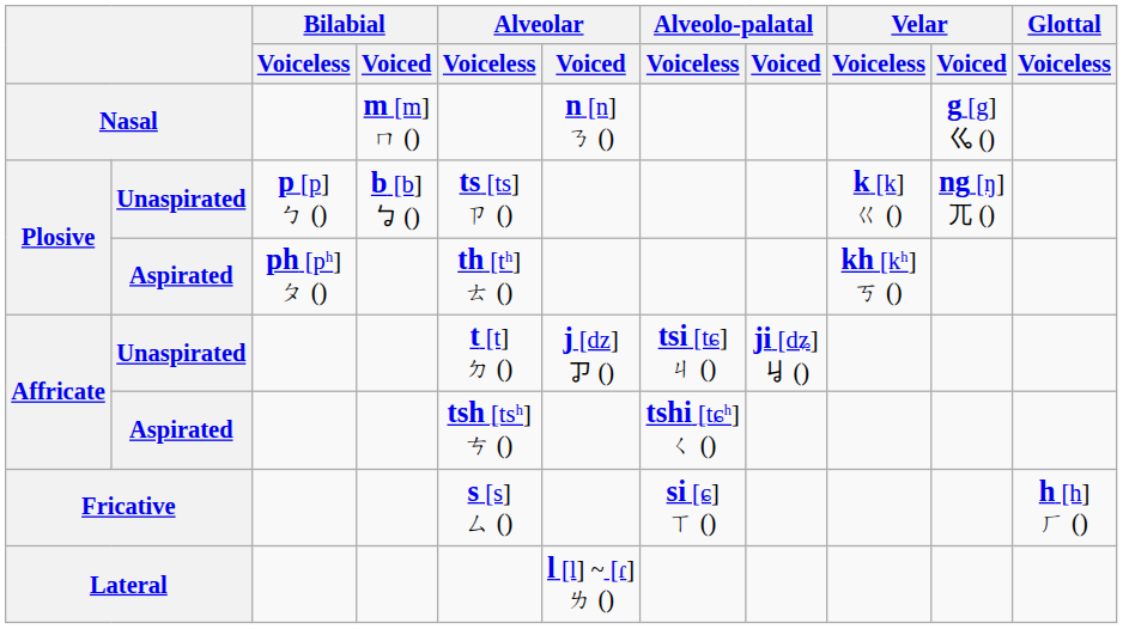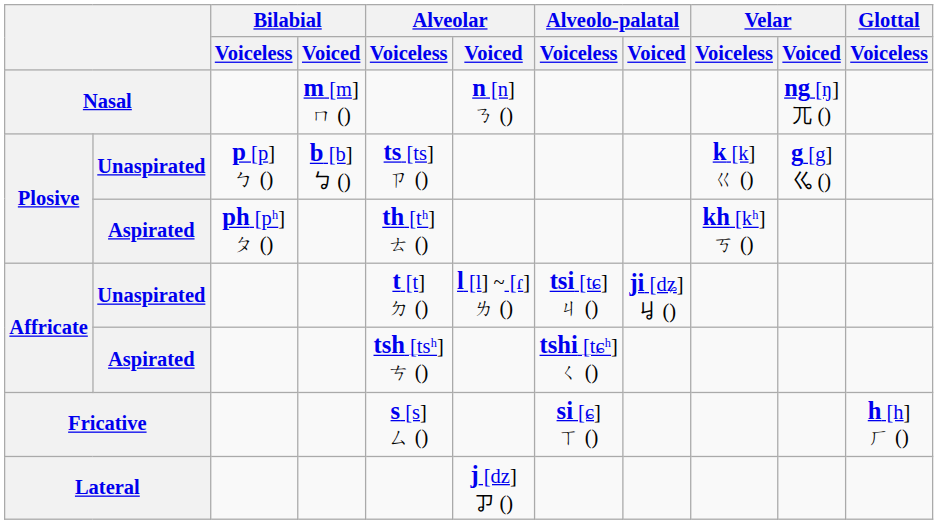 <table class=wikitable>
 <tr>
 <th rowspan=2 colspan=2></th>
 <th colspan=2><a href='#'>Bilabial</a></th>
 <th colspan=2><a href='#'>Alveolar</a></th>
 <th colspan=2><a href='#'>Alveolo-palatal</a></th>
 <th colspan=2><a href='#'>Velar</a></th>
 <th><a href='#'>Glottal</a></th>
 </tr>
 <tr>
 <th><a href='#'>Voiceless</a></th>
 <th><a href='#'>Voiced</a></th>
 <th><a href='#'>Voiceless</a></th>
 <th><a href='#'>Voiced</a></th>
 <th><a href='#'>Voiceless</a></th>
 <th><a href='#'>Voiced</a></th>
 <th><a href='#'>Voiceless</a></th>
 <th><a href='#'>Voiced</a></th>
 <th><a href='#'>Voiceless</a></th>
 </tr>
 <tr align=center>
 <th colspan=2><a href='#'>Nasal</a></th>
 <td></td>
 <td><a href='#'><strong><big>m</big></strong> [m</a>]<br>ㄇ ()</td>
 <td></td>
 <td><a href='#'><strong><big>n</big></strong> [n</a>]<br>ㄋ ()</td>
 <td></td>
 <td></td>
 <td></td>
-<td><a href='#'><strong><big>g</big></strong> [g</a>]<br>ㆣ ()</td>
+<td><a href='#'><strong><big>ng</big></strong> [ŋ</a>]<br>ㄫ ()</td>
 <td></td>
 </tr>
 <tr align=center>
 <th rowspan=2><a href='#'>Plosive</a></th>
 <th><a href='#'>Unaspirated</a></th>
 <td><a href='#'><strong><big>p</big></strong> [p</a>]<br>ㄅ ()</td>
 <td><a href='#'><strong><big>b</big></strong> [b</a>]<br>ㆠ ()</td>
 <td><a href='#'><strong><big>ts</big></strong> [ts</a>]<br>ㄗ ()</td>
 <td></td>
 <td></td>
 <td></td>
 <td><a href='#'><strong><big>k</big></strong> [k</a>]<br>ㄍ ()</td>
-<td><a href='#'><strong><big>ng</big></strong> [ŋ</a>]<br>ㄫ ()</td>
+<td><a href='#'><strong><big>g</big></strong> [g</a>]<br>ㆣ ()</td>
 <td></td>
 </tr>
 <tr align=center>
 <th><a href='#'>Aspirated</a></th>
 <td><a href='#'><strong><big>ph</big></strong> [pʰ</a>]<br>ㄆ ()</td>
 <td></td>
 <td><a href='#'><strong><big>th</big></strong> [tʰ</a>]<br>ㄊ ()</td>
 <td></td>
 <td></td>
 <td></td>
 <td><a href='#'><strong><big>kh</big></strong> [kʰ</a>]<br>ㄎ ()</td>
 <td></td>
 <td></td>
 </tr>
 <tr align=center>
 <th rowspan=2><a href='#'>Affricate</a></th>
 <th><a href='#'>Unaspirated</a></th>
 <td></td>
 <td></td>
 <td><a href='#'><strong><big>t</big></strong> [t</a>]<br>ㄉ ()</td>
-<td><a href='#'><strong><big>j</big></strong> [dz</a>]<br>ㆡ ()</td>
+<td><a href='#'><strong><big>l</big></strong> [l</a>] ~<a href='#'> [ɾ</a>]<br>ㄌ ()</td>
 <td><a href='#'><strong><big>tsi</big></strong> [tɕ</a>]<br>ㄐ ()</td>
 <td><a href='#'><strong><big>ji</big></strong> [dʑ</a>]<br>ㆢ ()</td>
 <td></td>
 <td></td>
 <td></td>
 </tr>
 <tr align=center>
 <th><a href='#'>Aspirated</a></th>
 <td></td>
 <td></td>
 <td><a href='#'><strong><big>tsh</big></strong> [tsʰ</a>]<br>ㄘ ()</td>
 <td></td>
 <td><a href='#'><strong><big>tshi</big></strong> [tɕʰ</a>]<br>ㄑ ()</td>
 <td></td>
 <td></td>
 <td></td>
 <td></td>
 </tr>
 <tr align=center>
 <th colspan=2><a href='#'>Fricative</a></th>
 <td></td>
 <td></td>
 <td><a href='#'><strong><big>s</big></strong> [s</a>]<br>ㄙ ()</td>
 <td></td>
 <td><a href='#'><strong><big>si</big></strong> [ɕ</a>]<br>ㄒ ()</td>
 <td></td>
 <td></td>
 <td></td>
 <td><a href='#'><strong><big>h</big></strong> [h</a>]<br>ㄏ ()</td>
 </tr>
 <tr align=center>
 <th colspan=2><a href='#'>Lateral</a></th>
 <td></td>
 <td></td>
 <td></td>
-<td><a href='#'><strong><big>l</big></strong> [l</a>] ~<a href='#'> [ɾ</a>]<br>ㄌ ()</td>
+<td><a href='#'><strong><big>j</big></strong> [dz</a>]<br>ㆡ ()</td>
 <td></td>
 <td></td>
 <td></td>
 <td></td>
 <td></td>
 </tr>
 </table>
